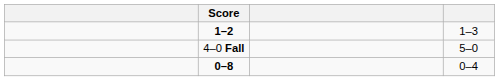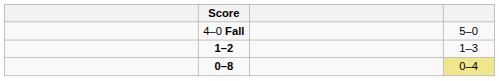 <table class="wikitable" style="text-align: center; ">
 <tr>
 <th align="right" width="270"></th>
 <th width="65">Score</th>
 <th align="left" width="270"></th>
 <th width="65"></th>
-</tr>
-<tr>
-<td align="left"></td>
-<td><strong>1–2</strong></td>
-<td align="left"><strong></strong></td>
-<td>1–3 <strong></strong></td>
 </tr>
 <tr>
 <td align="left"><strong></strong></td>
 <td>4–0 <strong>Fall</strong></td>
 <td align="left"></td>
 <td>5–0 <strong></strong></td>
 </tr>
 <tr>
 <td align="left"></td>
+<td><strong>1–2</strong></td>
+<td align="left"><strong></strong></td>
+<td>1–3 <strong></strong></td>
+</tr>
+<tr>
+<td align="left"></td>
 <td><strong>0–8</strong></td>
 <td align="left"><strong></strong></td>
-<td>0–4 <strong></strong></td>
+<td style="background: khaki;">0–4 <strong></strong></td>
 </tr>
 </table>
